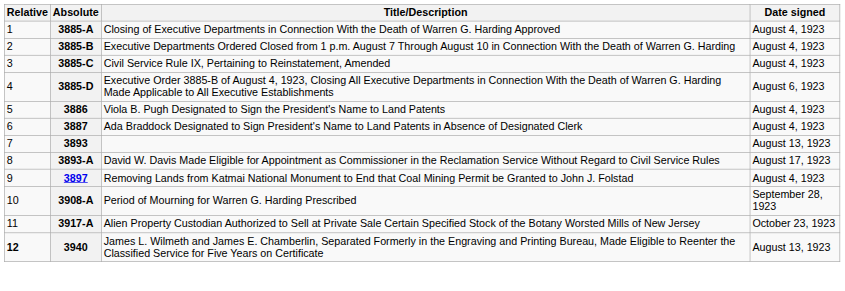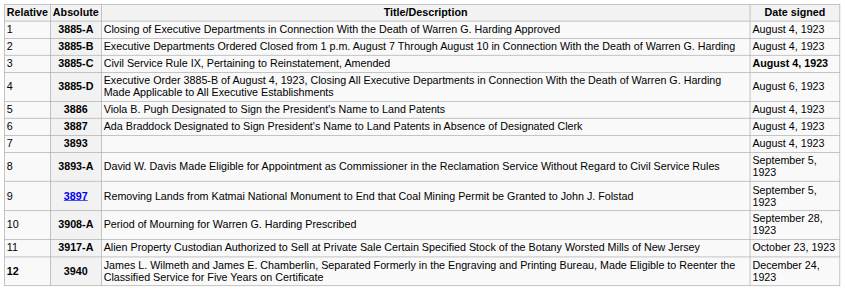 <table class="wikitable">
 <tr>
 <th>Relative </th>
 <th>Absolute </th>
 <th>Title/Description</th>
 <th>Date signed</th>
 </tr>
 <tr>
 <td>1</td>
 <th>3885-A</th>
 <td>Closing of Executive Departments in Connection With the Death of Warren G. Harding Approved</td>
 <td>August 4, 1923</td>
 </tr>
 <tr>
 <td>2</td>
 <th>3885-B</th>
 <td>Executive Departments Ordered Closed from 1 p.m. August 7 Through August 10 in Connection With the Death of Warren G. Harding</td>
 <td>August 4, 1923</td>
 </tr>
 <tr>
 <td>3</td>
 <th>3885-C</th>
 <td>Civil Service Rule IX, Pertaining to Reinstatement, Amended</td>
-<td>August 4, 1923</td>
+<td><strong>August 4, 1923</strong></td>
 </tr>
 <tr>
 <td>4</td>
 <th>3885-D</th>
 <td>Executive Order 3885-B of August 4, 1923, Closing All Executive Departments in Connection With the Death of Warren G. Harding Made Applicable to All Executive Establishments</td>
 <td>August 6, 1923</td>
 </tr>
 <tr>
 <td>5</td>
 <th>3886</th>
 <td>Viola B. Pugh Designated to Sign the President's Name to Land Patents</td>
 <td>August 4, 1923</td>
 </tr>
 <tr>
 <td>6</td>
 <th>3887</th>
 <td>Ada Braddock Designated to Sign President's Name to Land Patents in Absence of Designated Clerk</td>
 <td>August 4, 1923</td>
 </tr>
 <tr>
 <td>7</td>
 <th>3893</th>
 <td></td>
-<td>August 13, 1923</td>
+<td>August 4, 1923</td>
 </tr>
 <tr>
 <td>8</td>
 <th>3893-A</th>
 <td>David W. Davis Made Eligible for Appointment as Commissioner in the Reclamation Service Without Regard to Civil Service Rules</td>
-<td>August 17, 1923</td>
+<td>September 5, 1923</td>
 </tr>
 <tr>
 <td>9</td>
 <th><a href='#'>3897</a></th>
 <td>Removing Lands from Katmai National Monument to End that Coal Mining Permit be Granted to John J. Folstad</td>
-<td>August 4, 1923</td>
+<td>September 5, 1923</td>
 </tr>
 <tr>
 <td>10</td>
 <th>3908-A</th>
 <td>Period of Mourning for Warren G. Harding Prescribed</td>
 <td>September 28, 1923</td>
 </tr>
 <tr>
 <td>11</td>
 <th>3917-A</th>
 <td>Alien Property Custodian Authorized to Sell at Private Sale Certain Specified Stock of the Botany Worsted Mills of New Jersey</td>
 <td>October 23, 1923</td>
 </tr>
 <tr>
 <td><strong>12</strong></td>
 <th>3940</th>
 <td>James L. Wilmeth and James E. Chamberlin, Separated Formerly in the Engraving and Printing Bureau, Made Eligible to Reenter the Classified Service for Five Years on Certificate</td>
-<td>August 13, 1923</td>
+<td>December 24, 1923</td>
 </tr>
 </table>
